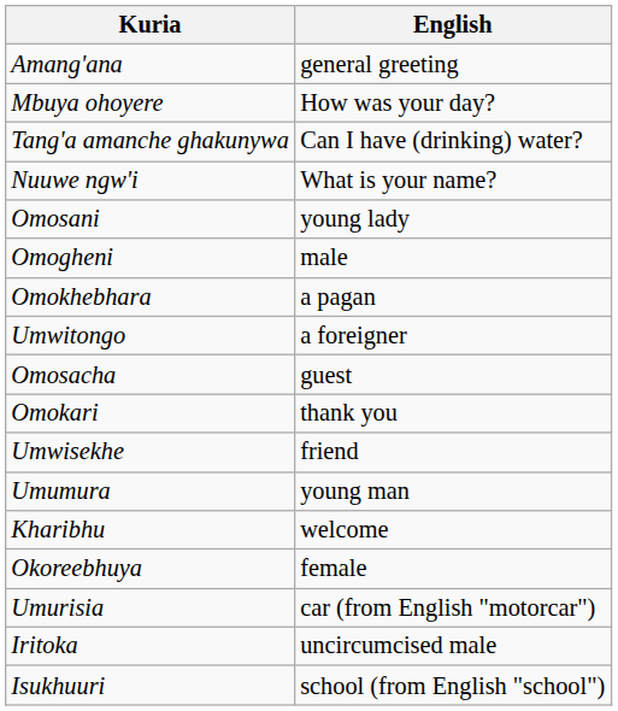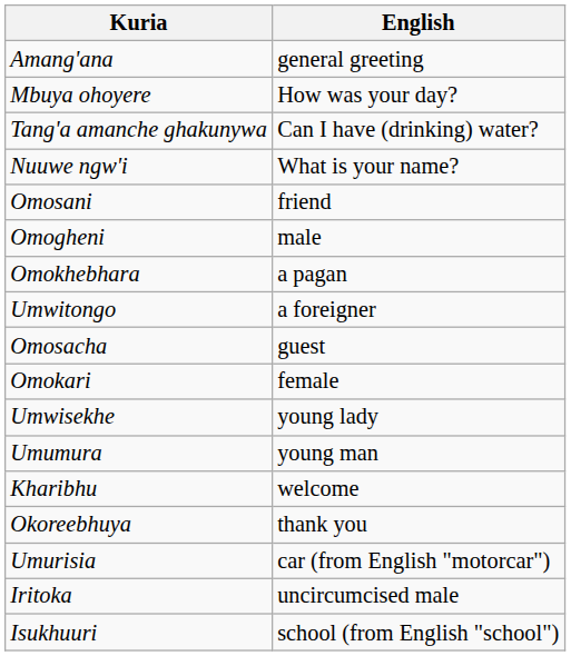 <table class="wikitable">
 <tr>
 <th>Kuria</th>
 <th>English</th>
 </tr>
 <tr>
 <td><em>Amang'ana</em></td>
 <td>general greeting</td>
 </tr>
 <tr>
 <td><em>Mbuya ohoyere</em></td>
 <td>How was your day?</td>
 </tr>
 <tr>
 <td><em>Tang'a amanche ghakunywa</em></td>
 <td>Can I have (drinking) water?</td>
 </tr>
 <tr>
 <td><em>Nuuwe ngw'i</em></td>
 <td>What is your name?</td>
 </tr>
 <tr>
 <td><em>Omosani</em></td>
-<td>young lady</td>
+<td>friend</td>
 </tr>
 <tr>
 <td><em>Omogheni</em></td>
 <td>male</td>
 </tr>
 <tr>
 <td><em>Omokhebhara</em></td>
 <td>a pagan</td>
 </tr>
 <tr>
 <td><em>Umwitongo</em></td>
 <td>a foreigner</td>
 </tr>
 <tr>
 <td><em>Omosacha</em></td>
 <td>guest</td>
 </tr>
 <tr>
 <td><em>Omokari</em></td>
-<td>thank you</td>
+<td>female</td>
 </tr>
 <tr>
 <td><em>Umwisekhe</em></td>
-<td>friend</td>
+<td>young lady</td>
 </tr>
 <tr>
 <td><em>Umumura</em></td>
 <td>young man</td>
 </tr>
 <tr>
 <td><em>Kharibhu</em></td>
 <td>welcome</td>
 </tr>
 <tr>
 <td><em>Okoreebhuya</em></td>
-<td>female</td>
+<td>thank you</td>
 </tr>
 <tr>
 <td><em>Umurisia</em></td>
 <td>car (from English "motorcar")</td>
 </tr>
 <tr>
 <td><em>Iritoka</em></td>
 <td>uncircumcised male</td>
 </tr>
 <tr>
 <td><em>Isukhuuri</em></td>
 <td>school (from English "school")</td>
 </tr>
 </table>
